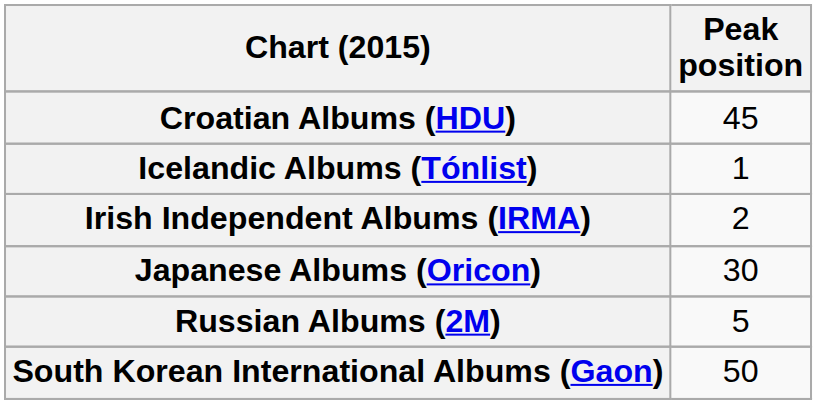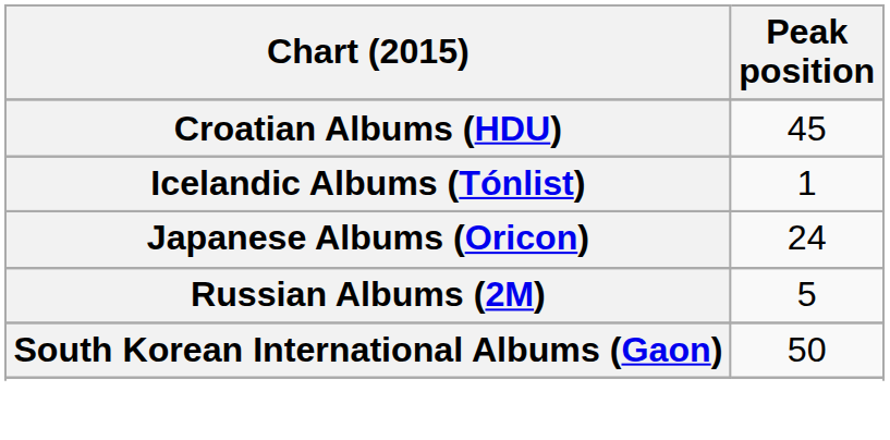 <table class="wikitable sortable plainrowheaders" style="text-align:center">
 <tr>
 <th scope="col">Chart (2015)</th>
 <th scope="col">Peak<br>position</th>
 </tr>
 <tr>
 </tr>
 <tr>
 </tr>
 <tr>
 </tr>
 <tr>
 </tr>
 <tr>
 </tr>
 <tr>
 <th scope="row">Croatian Albums (<a href='#'>HDU</a>)</th>
 <td>45</td>
 </tr>
 <tr>
 </tr>
 <tr>
 </tr>
 <tr>
 </tr>
 <tr>
 </tr>
 <tr>
 </tr>
 <tr>
 </tr>
 <tr>
 </tr>
 <tr>
 <th scope="row">Icelandic Albums (<a href='#'>Tónlist</a>)</th>
 <td>1</td>
 </tr>
 <tr>
 </tr>
 <tr>
-<th scope="row">Irish Independent Albums (<a href='#'>IRMA</a>)</th>
-<td>2</td>
-</tr>
-<tr>
 </tr>
 <tr>
 <th scope="row">Japanese Albums (<a href='#'>Oricon</a>)</th>
-<td>30</td>
+<td>24</td>
 </tr>
 <tr>
 </tr>
 <tr>
 </tr>
 <tr>
 </tr>
 <tr>
 <th scope="row">Russian Albums (<a href='#'>2M</a>)</th>
 <td>5</td>
 </tr>
 <tr>
 </tr>
 <tr>
 <th scope="row">South Korean International Albums (<a href='#'>Gaon</a>)</th>
 <td>50</td>
 </tr>
 <tr>
 </tr>
 <tr>
 </tr>
 <tr>
 </tr>
 <tr>
 </tr>
 <tr>
 </tr>
 <tr>
 </tr>
 <tr>
 </tr>
 <tr>
 </tr>
 <tr>
 </tr>
 </table>
